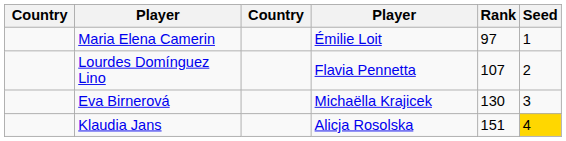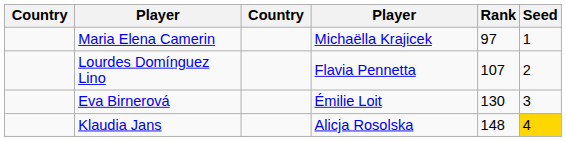 <table class="sortable wikitable">
 <tr>
 <th width="70">Country</th>
 <th width="175">Player</th>
 <th width="70">Country</th>
 <th width="175">Player</th>
 <th>Rank</th>
 <th>Seed</th>
 </tr>
 <tr>
 <td></td>
 <td><a href='#'>Maria Elena Camerin</a></td>
 <td></td>
-<td><a href='#'>Émilie Loit</a></td>
+<td><a href='#'>Michaëlla Krajicek</a></td>
 <td>97</td>
 <td>1</td>
 </tr>
 <tr>
 <td></td>
 <td><a href='#'>Lourdes Domínguez Lino</a></td>
 <td></td>
 <td><a href='#'>Flavia Pennetta</a></td>
 <td>107</td>
 <td>2</td>
 </tr>
 <tr>
 <td></td>
 <td><a href='#'>Eva Birnerová</a></td>
 <td></td>
-<td><a href='#'>Michaëlla Krajicek</a></td>
+<td><a href='#'>Émilie Loit</a></td>
 <td>130</td>
 <td>3</td>
 </tr>
 <tr>
 <td></td>
 <td><a href='#'>Klaudia Jans</a></td>
 <td></td>
 <td><a href='#'>Alicja Rosolska</a></td>
-<td>151</td>
+<td>148</td>
 <td style="background: gold;">4</td>
 </tr>
 </table>
